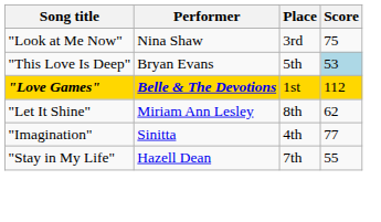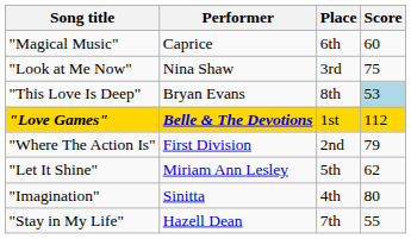 <table class="sortable wikitable">
 <tr>
 <th>Song title</th>
 <th>Performer</th>
 <th>Place</th>
 <th>Score</th>
+</tr>
+<tr>
+<td>"Magical Music"</td>
+<td>Caprice</td>
+<td>6th</td>
+<td>60</td>
 </tr>
 <tr>
 <td>"Look at Me Now"</td>
 <td>Nina Shaw</td>
 <td>3rd</td>
 <td>75</td>
 </tr>
 <tr>
 <td>"This Love Is Deep"</td>
 <td>Bryan Evans</td>
-<td>5th</td>
+<td>8th</td>
 <td style="background: lightblue;">53</td>
 </tr>
 <tr style="background:gold;">
 <td><strong><em>"Love Games"</em></strong></td>
 <td><strong><em><a href='#'>Belle & The Devotions</a></em></strong></td>
 <td>1st</td>
 <td>112</td>
 </tr>
 <tr>
+<td>"Where The Action Is"</td>
+<td><a href='#'>First Division</a></td>
+<td>2nd</td>
+<td>79</td>
+</tr>
+<tr>
 <td>"Let It Shine"</td>
 <td><a href='#'>Miriam Ann Lesley</a></td>
-<td>8th</td>
+<td>5th</td>
 <td>62</td>
 </tr>
 <tr>
 <td>"Imagination"</td>
 <td><a href='#'>Sinitta</a></td>
 <td>4th</td>
-<td>77</td>
+<td>80</td>
 </tr>
 <tr>
 <td>"Stay in My Life"</td>
 <td><a href='#'>Hazell Dean</a></td>
 <td>7th</td>
 <td>55</td>
 </tr>
 </table>
